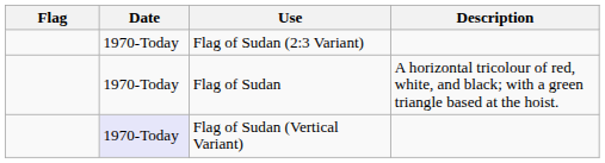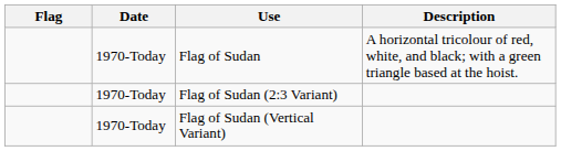 <table class="wikitable">
 <tr>
 <th style="width:110px;">Flag</th>
 <th style="width:100px;">Date</th>
 <th style="width:250px;">Use</th>
 <th style="width:250px;">Description</th>
 </tr>
 <tr>
 <td></td>
 <td>1970-Today</td>
+<td>Flag of Sudan</td>
+<td>A horizontal tricolour of red, white, and black; with a green triangle based at the hoist.</td>
+</tr>
+<tr>
+<td></td>
+<td>1970-Today</td>
 <td>Flag of Sudan (2:3 Variant)</td>
 <td></td>
 </tr>
 <tr>
 <td></td>
 <td>1970-Today</td>
-<td>Flag of Sudan</td>
-<td>A horizontal tricolour of red, white, and black; with a green triangle based at the hoist.</td>
-</tr>
-<tr>
-<td></td>
-<td style="background: lavender;">1970-Today</td>
 <td>Flag of Sudan (Vertical Variant)</td>
 <td></td>
 </tr>
 </table>
